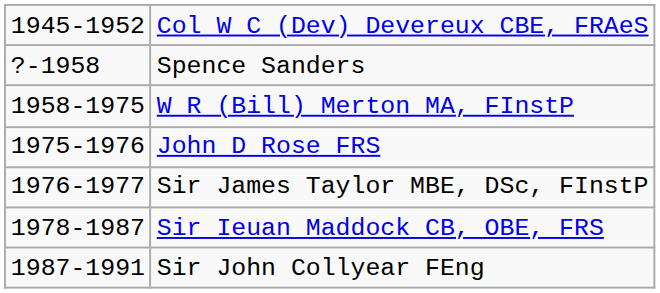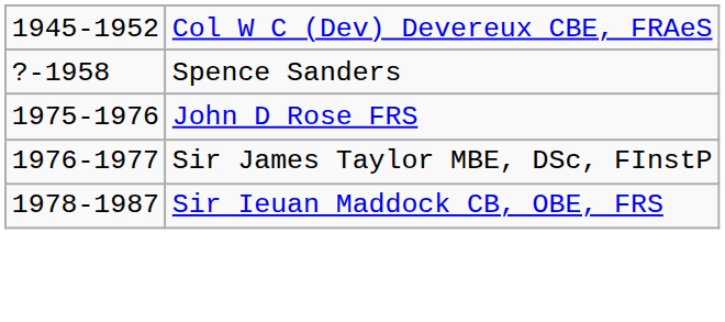 <table class="wikitable">
 <tr>
 <td scope="row">1945-1952</td>
 <td><a href='#'>Col W C (Dev) Devereux CBE, FRAeS</a></td>
 </tr>
 <tr>
 <td scope="row">?-1958</td>
 <td>Spence Sanders</td>
-</tr>
-<tr>
-<td scope="row">1958-1975</td>
-<td><a href='#'>W R (Bill) Merton MA, FInstP</a></td>
 </tr>
 <tr>
 <td scope="row">1975-1976</td>
 <td><a href='#'>John D Rose FRS</a></td>
 </tr>
 <tr>
 <td scope="row">1976-1977</td>
 <td>Sir James Taylor MBE, DSc, FInstP</td>
 </tr>
 <tr>
 <td scope="row">1978-1987</td>
 <td><a href='#'>Sir Ieuan Maddock CB, OBE, FRS</a></td>
 </tr>
-<tr>
-<td scope="row">1987-1991</td>
-<td>Sir John Collyear FEng</td>
-</tr>
 </table>
